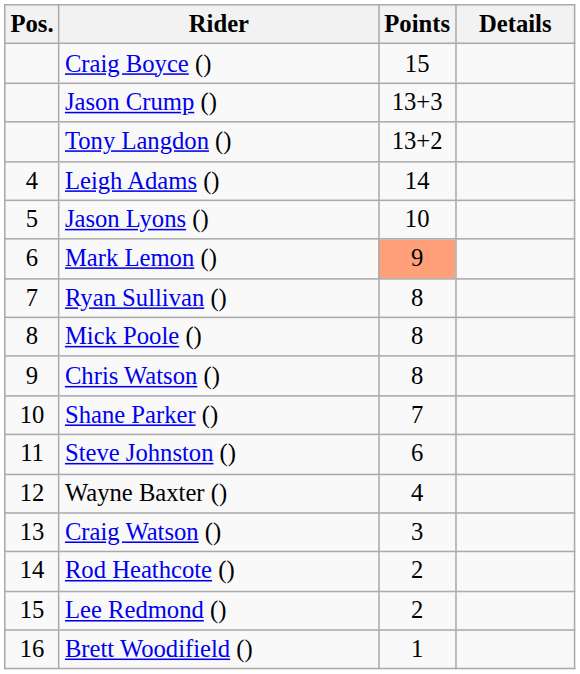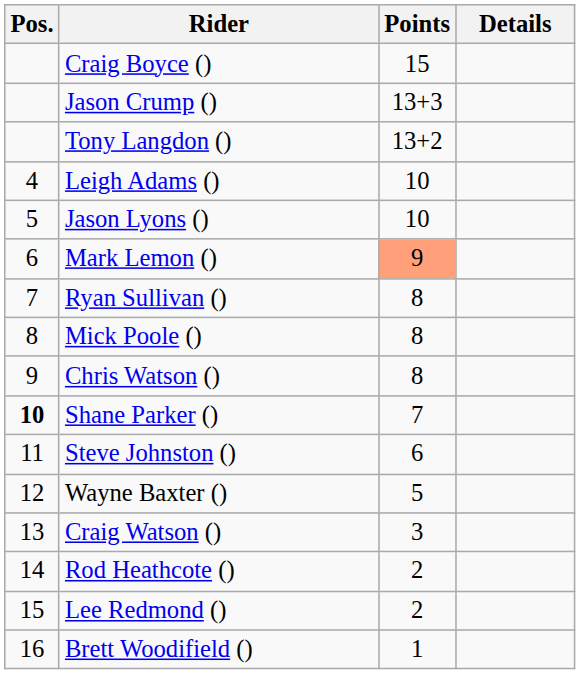 <table class=wikitable>
 <tr>
 <th width=25px>Pos.</th>
 <th width=200px>Rider</th>
 <th width=40px>Points</th>
 <th width=70px>Details</th>
 </tr>
 <tr align=center >
 <td></td>
 <td align=left><a href='#'>Craig Boyce</a> ()</td>
 <td>15</td>
 <td></td>
 </tr>
 <tr align=center >
 <td></td>
 <td align=left><a href='#'>Jason Crump</a> ()</td>
 <td>13+3</td>
 <td></td>
 </tr>
 <tr align=center >
 <td></td>
 <td align=left><a href='#'>Tony Langdon</a> ()</td>
 <td>13+2</td>
 <td></td>
 </tr>
 <tr align=center>
 <td>4</td>
 <td align=left><a href='#'>Leigh Adams</a> ()</td>
-<td>14</td>
+<td>10</td>
 <td></td>
 </tr>
 <tr align=center>
 <td>5</td>
 <td align=left><a href='#'>Jason Lyons</a> ()</td>
 <td>10</td>
 <td></td>
 </tr>
 <tr align=center>
 <td>6</td>
 <td align=left><a href='#'>Mark Lemon</a> ()</td>
 <td style="background: lightsalmon;">9</td>
 <td></td>
 </tr>
 <tr align=center>
 <td>7</td>
 <td align=left><a href='#'>Ryan Sullivan</a> ()</td>
 <td>8</td>
 <td></td>
 </tr>
 <tr align=center>
 <td>8</td>
 <td align=left><a href='#'>Mick Poole</a> ()</td>
 <td>8</td>
 <td></td>
 </tr>
 <tr align=center>
 <td>9</td>
 <td align=left><a href='#'>Chris Watson</a> ()</td>
 <td>8</td>
 <td></td>
 </tr>
 <tr align=center>
-<td>10</td>
+<td><strong>10</strong></td>
 <td align=left><a href='#'>Shane Parker</a> ()</td>
 <td>7</td>
 <td></td>
 </tr>
 <tr align=center>
 <td>11</td>
 <td align=left><a href='#'>Steve Johnston</a> ()</td>
 <td>6</td>
 <td></td>
 </tr>
 <tr align=center>
 <td>12</td>
 <td align=left>Wayne Baxter ()</td>
-<td>4</td>
+<td>5</td>
 <td></td>
 </tr>
 <tr align=center>
 <td>13</td>
 <td align=left><a href='#'>Craig Watson</a> ()</td>
 <td>3</td>
 <td></td>
 </tr>
 <tr align=center>
 <td>14</td>
 <td align=left><a href='#'>Rod Heathcote</a> ()</td>
 <td>2</td>
 <td></td>
 </tr>
 <tr align=center>
 <td>15</td>
 <td align=left><a href='#'>Lee Redmond</a> ()</td>
 <td>2</td>
 <td></td>
 </tr>
 <tr align=center>
 <td>16</td>
 <td align=left><a href='#'>Brett Woodifield</a> ()</td>
 <td>1</td>
 <td></td>
 </tr>
 </table>
